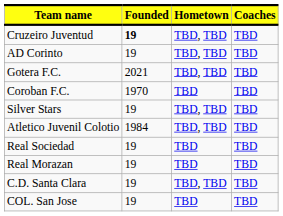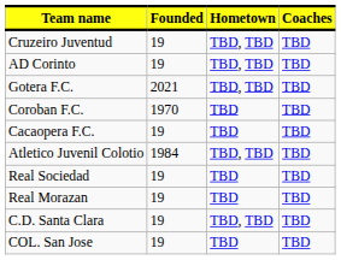 <table class="wikitable">
 <tr>
 <th style="background:#FFFF10; color:black; border-top:black 3px solid; border-bottom:black 3px solid;">Team name</th>
 <th style="background:#FFFF10; color:black; border-top:black 3px solid; border-bottom:black 3px solid;">Founded</th>
 <th style="background:#FFFF10; color:black; border-top:black 3px solid; border-bottom:black 3px solid;">Hometown</th>
 <th style="background:#FFFF10; color:black; border-top:black 3px solid; border-bottom:black 3px solid;">Coaches</th>
 </tr>
 <tr>
 <td>Cruzeiro Juventud</td>
-<td><strong>19</strong></td>
+<td>19</td>
 <td> <a href='#'>TBD</a>, <a href='#'>TBD</a></td>
 <td> <a href='#'>TBD</a></td>
 </tr>
 <tr>
 <td>AD Corinto</td>
 <td>19</td>
 <td> <a href='#'>TBD</a>, <a href='#'>TBD</a></td>
 <td> <a href='#'>TBD</a></td>
 </tr>
 <tr>
 <td>Gotera F.C.</td>
 <td>2021</td>
 <td> <a href='#'>TBD</a>, <a href='#'>TBD</a></td>
 <td> <a href='#'>TBD</a></td>
 </tr>
 <tr>
 <td>Coroban F.C.</td>
 <td>1970</td>
 <td> <a href='#'>TBD</a></td>
 <td> <a href='#'>TBD</a></td>
 </tr>
 <tr>
-<td>Silver Stars</td>
+<td>Cacaopera F.C.</td>
 <td>19</td>
-<td> <a href='#'>TBD</a>, <a href='#'>TBD</a></td>
+<td> <a href='#'>TBD</a></td>
 <td> <a href='#'>TBD</a></td>
 </tr>
 <tr>
 <td>Atletico Juvenil Colotio</td>
 <td>1984</td>
 <td> <a href='#'>TBD</a>, <a href='#'>TBD</a></td>
 <td> <a href='#'>TBD</a></td>
 </tr>
 <tr>
 <td>Real Sociedad</td>
 <td>19</td>
 <td> <a href='#'>TBD</a></td>
 <td> <a href='#'>TBD</a></td>
 </tr>
 <tr>
 <td>Real Morazan</td>
 <td>19</td>
 <td> <a href='#'>TBD</a></td>
 <td> <a href='#'>TBD</a></td>
 </tr>
 <tr>
 <td>C.D. Santa Clara</td>
 <td>19</td>
 <td> <a href='#'>TBD</a>, <a href='#'>TBD</a></td>
 <td> <a href='#'>TBD</a></td>
 </tr>
 <tr>
 <td>COL. San Jose</td>
 <td>19</td>
 <td> <a href='#'>TBD</a></td>
 <td> <a href='#'>TBD</a></td>
 </tr>
 </table>
